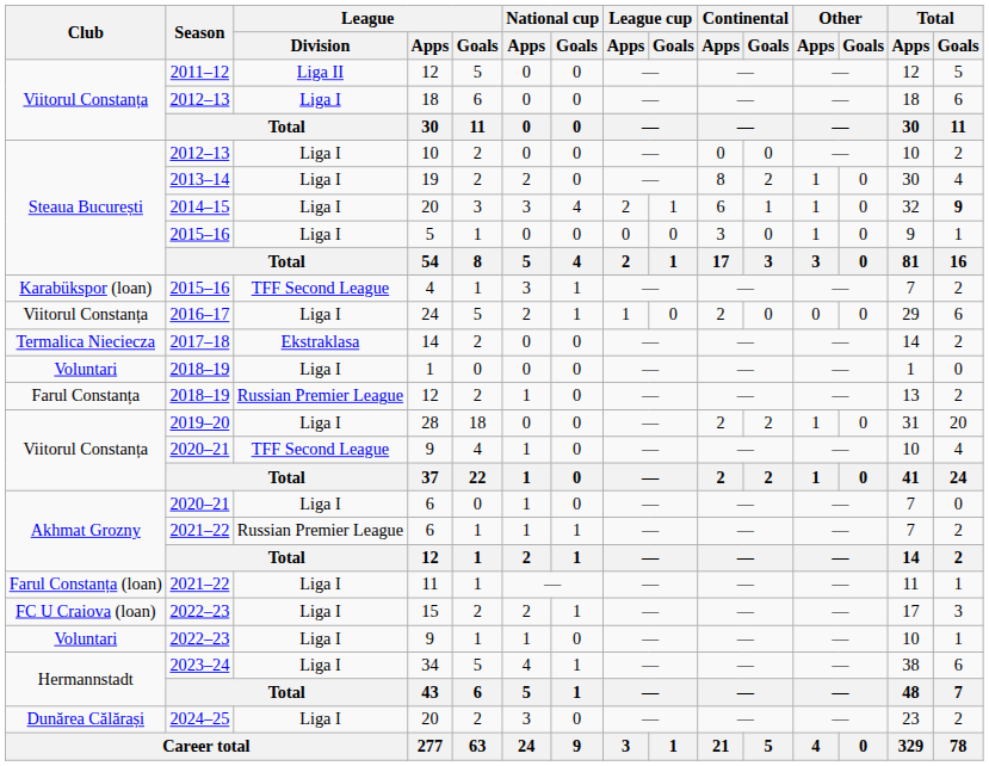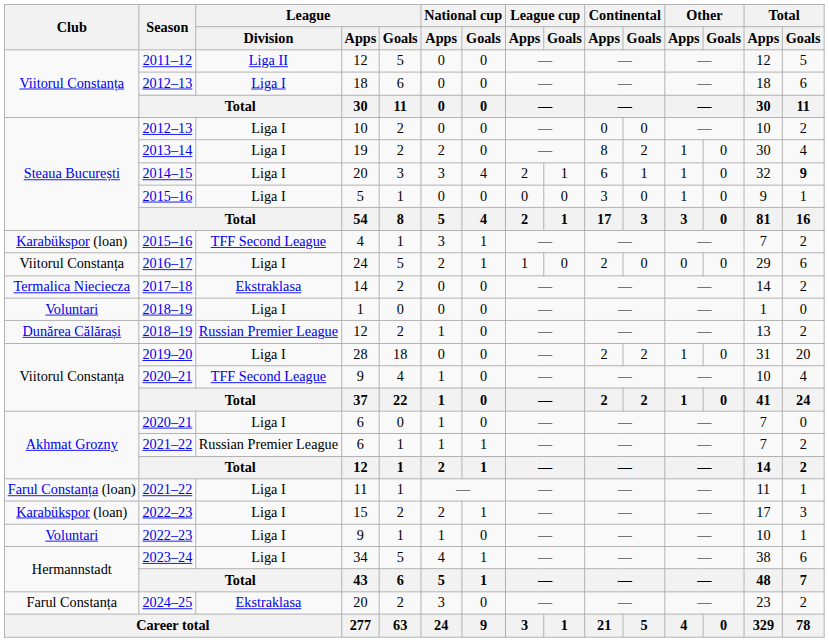 <table class="wikitable" style="text-align:center">
 <tr>
 <th rowspan="2">Club</th>
 <th rowspan="2">Season</th>
 <th colspan="3">League</th>
 <th colspan="2">National cup</th>
 <th colspan="2">League cup</th>
 <th colspan="2">Continental</th>
 <th colspan="2">Other</th>
 <th colspan="3">Total</th>
 </tr>
 <tr>
 <th>Division</th>
 <th>Apps</th>
 <th>Goals</th>
 <th>Apps</th>
 <th>Goals</th>
 <th>Apps</th>
 <th>Goals</th>
 <th>Apps</th>
 <th>Goals</th>
 <th>Apps</th>
 <th>Goals</th>
 <th>Apps</th>
 <th>Goals</th>
 </tr>
 <tr>
 <td rowspan="3"><a href='#'>Viitorul Constanța</a></td>
 <td><a href='#'>2011–12</a></td>
 <td><a href='#'>Liga II</a></td>
 <td>12</td>
 <td>5</td>
 <td>0</td>
 <td>0</td>
 <td colspan="2">—</td>
 <td colspan="2">—</td>
 <td colspan="2">—</td>
 <td>12</td>
 <td>5</td>
 </tr>
 <tr>
 <td><a href='#'>2012–13</a></td>
 <td><a href='#'>Liga I</a></td>
 <td>18</td>
 <td>6</td>
 <td>0</td>
 <td>0</td>
 <td colspan="2">—</td>
 <td colspan="2">—</td>
 <td colspan="2">—</td>
 <td>18</td>
 <td>6</td>
 </tr>
 <tr>
 <th colspan="2">Total</th>
 <th>30</th>
 <th>11</th>
 <th>0</th>
 <th>0</th>
 <th colspan="2">—</th>
 <th colspan="2">—</th>
 <th colspan="2">—</th>
 <th>30</th>
 <th>11</th>
 </tr>
 <tr>
 <td rowspan="5"><a href='#'>Steaua București</a></td>
 <td><a href='#'>2012–13</a></td>
 <td>Liga I</td>
 <td>10</td>
 <td>2</td>
 <td>0</td>
 <td>0</td>
 <td colspan="2">—</td>
 <td>0</td>
 <td>0</td>
 <td colspan="2">—</td>
 <td>10</td>
 <td>2</td>
 </tr>
 <tr>
 <td><a href='#'>2013–14</a></td>
 <td>Liga I</td>
 <td>19</td>
 <td>2</td>
 <td>2</td>
 <td>0</td>
 <td colspan="2">—</td>
 <td>8</td>
 <td>2</td>
 <td>1</td>
 <td>0</td>
 <td>30</td>
 <td>4</td>
 </tr>
 <tr>
 <td><a href='#'>2014–15</a></td>
 <td>Liga I</td>
 <td>20</td>
 <td>3</td>
 <td>3</td>
 <td>4</td>
 <td>2</td>
 <td>1</td>
 <td>6</td>
 <td>1</td>
 <td>1</td>
 <td>0</td>
 <td>32</td>
 <td><strong>9</strong></td>
 </tr>
 <tr>
 <td><a href='#'>2015–16</a></td>
 <td>Liga I</td>
 <td>5</td>
 <td>1</td>
 <td>0</td>
 <td>0</td>
 <td>0</td>
 <td>0</td>
 <td>3</td>
 <td>0</td>
 <td>1</td>
 <td>0</td>
 <td>9</td>
 <td>1</td>
 </tr>
 <tr>
 <th colspan="2">Total</th>
 <th>54</th>
 <th>8</th>
 <th>5</th>
 <th>4</th>
 <th>2</th>
 <th>1</th>
 <th>17</th>
 <th>3</th>
 <th>3</th>
 <th>0</th>
 <th>81</th>
 <th>16</th>
 </tr>
 <tr>
 <td rowspan="1"><a href='#'>Karabükspor</a> (loan)</td>
 <td><a href='#'>2015–16</a></td>
 <td><a href='#'>TFF Second League</a></td>
 <td>4</td>
 <td>1</td>
 <td>3</td>
 <td>1</td>
 <td rowspan=1 colspan="2">—</td>
 <td colspan="2" rowspan="1">—</td>
 <td colspan="2" rowspan="1">—</td>
 <td>7</td>
 <td>2</td>
 </tr>
 <tr>
 <td rowspan="1">Viitorul Constanța</td>
 <td><a href='#'>2016–17</a></td>
 <td>Liga I</td>
 <td>24</td>
 <td>5</td>
 <td>2</td>
 <td>1</td>
 <td>1</td>
 <td>0</td>
 <td>2</td>
 <td>0</td>
 <td>0</td>
 <td>0</td>
 <td>29</td>
 <td>6</td>
 </tr>
 <tr>
 <td rowspan="1"><a href='#'>Termalica Nieciecza</a></td>
 <td><a href='#'>2017–18</a></td>
 <td><a href='#'>Ekstraklasa</a></td>
 <td>14</td>
 <td>2</td>
 <td>0</td>
 <td>0</td>
 <td colspan="2">—</td>
 <td colspan="2">—</td>
 <td colspan="2">—</td>
 <td>14</td>
 <td>2</td>
 </tr>
 <tr>
 <td rowspan="1"><a href='#'>Voluntari</a></td>
 <td><a href='#'>2018–19</a></td>
 <td>Liga I</td>
 <td>1</td>
 <td>0</td>
 <td>0</td>
 <td>0</td>
 <td colspan="2">—</td>
 <td colspan="2">—</td>
 <td colspan="2">—</td>
 <td>1</td>
 <td>0</td>
 </tr>
 <tr>
-<td rowspan="1">Farul Constanța</td>
+<td rowspan="1"><a href='#'>Dunărea Călărași</a></td>
 <td><a href='#'>2018–19</a></td>
 <td><a href='#'>Russian Premier League</a></td>
 <td>12</td>
 <td>2</td>
 <td>1</td>
 <td>0</td>
 <td colspan="2">—</td>
 <td colspan="2">—</td>
 <td colspan="2">—</td>
 <td>13</td>
 <td>2</td>
 </tr>
 <tr>
 <td rowspan="3">Viitorul Constanța</td>
 <td><a href='#'>2019–20</a></td>
 <td>Liga I</td>
 <td>28</td>
 <td>18</td>
 <td>0</td>
 <td>0</td>
 <td colspan="2">—</td>
 <td>2</td>
 <td>2</td>
 <td>1</td>
 <td>0</td>
 <td>31</td>
 <td>20</td>
 </tr>
 <tr>
 <td><a href='#'>2020–21</a></td>
 <td><a href='#'>TFF Second League</a></td>
 <td>9</td>
 <td>4</td>
 <td>1</td>
 <td>0</td>
 <td colspan="2">—</td>
 <td colspan="2">—</td>
 <td colspan="2">—</td>
 <td>10</td>
 <td>4</td>
 </tr>
 <tr>
 <th colspan="2">Total</th>
 <th>37</th>
 <th>22</th>
 <th>1</th>
 <th>0</th>
 <th colspan="2">—</th>
 <th>2</th>
 <th>2</th>
 <th>1</th>
 <th>0</th>
 <th>41</th>
 <th>24</th>
 </tr>
 <tr>
 <td rowspan="3"><a href='#'>Akhmat Grozny</a></td>
 <td><a href='#'>2020–21</a></td>
 <td>Liga I</td>
 <td>6</td>
 <td>0</td>
 <td>1</td>
 <td>0</td>
 <td colspan="2">—</td>
 <td colspan="2">—</td>
 <td colspan="2">—</td>
 <td>7</td>
 <td>0</td>
 </tr>
 <tr>
 <td><a href='#'>2021–22</a></td>
 <td>Russian Premier League</td>
 <td>6</td>
 <td>1</td>
 <td>1</td>
 <td>1</td>
 <td colspan="2">—</td>
 <td colspan="2">—</td>
 <td colspan="2">—</td>
 <td>7</td>
 <td>2</td>
 </tr>
 <tr>
 <th colspan="2">Total</th>
 <th>12</th>
 <th>1</th>
 <th>2</th>
 <th>1</th>
 <th colspan="2">—</th>
 <th colspan="2">—</th>
 <th colspan="2">—</th>
 <th>14</th>
 <th>2</th>
 </tr>
 <tr>
 <td rowspan="1"><a href='#'>Farul Constanța</a> (loan)</td>
 <td><a href='#'>2021–22</a></td>
 <td>Liga I</td>
 <td>11</td>
 <td>1</td>
 <td colspan="2">—</td>
 <td colspan="2">—</td>
 <td colspan="2">—</td>
 <td colspan="2">—</td>
 <td>11</td>
 <td>1</td>
 </tr>
 <tr>
-<td rowspan="1"><a href='#'>FC U Craiova</a> (loan)</td>
+<td rowspan="1"><a href='#'>Karabükspor</a> (loan)</td>
 <td><a href='#'>2022–23</a></td>
 <td>Liga I</td>
 <td>15</td>
 <td>2</td>
 <td>2</td>
 <td>1</td>
 <td colspan="2">—</td>
 <td colspan="2">—</td>
 <td colspan="2">—</td>
 <td>17</td>
 <td>3</td>
 </tr>
 <tr>
 <td rowspan="1"><a href='#'>Voluntari</a></td>
 <td><a href='#'>2022–23</a></td>
 <td>Liga I</td>
 <td>9</td>
 <td>1</td>
 <td>1</td>
 <td>0</td>
 <td colspan="2">—</td>
 <td colspan="2">—</td>
 <td colspan="2">—</td>
 <td>10</td>
 <td>1</td>
 </tr>
 <tr>
 <td rowspan="2">Hermannstadt</td>
 <td><a href='#'>2023–24</a></td>
 <td>Liga I</td>
 <td>34</td>
 <td>5</td>
 <td>4</td>
 <td>1</td>
 <td colspan="2">—</td>
 <td colspan="2">—</td>
 <td colspan="2">—</td>
 <td>38</td>
 <td>6</td>
 </tr>
 <tr>
 <th colspan="2">Total</th>
 <th>43</th>
 <th>6</th>
 <th>5</th>
 <th>1</th>
 <th colspan="2">—</th>
 <th colspan="2">—</th>
 <th colspan="2">—</th>
 <th>48</th>
 <th>7</th>
 </tr>
 <tr>
-<td rowspan="1"><a href='#'>Dunărea Călărași</a></td>
+<td rowspan="1">Farul Constanța</td>
 <td><a href='#'>2024–25</a></td>
-<td>Liga I</td>
+<td><a href='#'>Ekstraklasa</a></td>
 <td>20</td>
 <td>2</td>
 <td>3</td>
 <td>0</td>
 <td colspan="2">—</td>
 <td colspan="2">—</td>
 <td colspan="2">—</td>
 <td>23</td>
 <td>2</td>
 </tr>
 <tr>
 <th colspan="3">Career total</th>
 <th>277</th>
 <th>63</th>
 <th>24</th>
 <th>9</th>
 <th>3</th>
 <th>1</th>
 <th>21</th>
 <th>5</th>
 <th>4</th>
 <th>0</th>
 <th>329</th>
 <th>78</th>
 </tr>
 </table>
